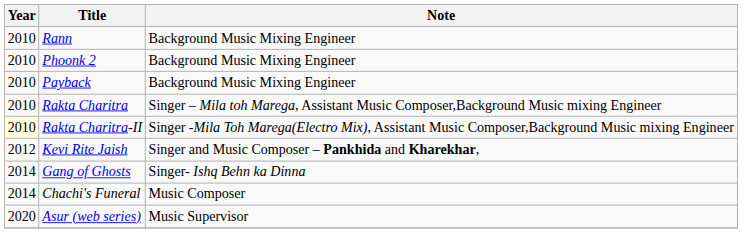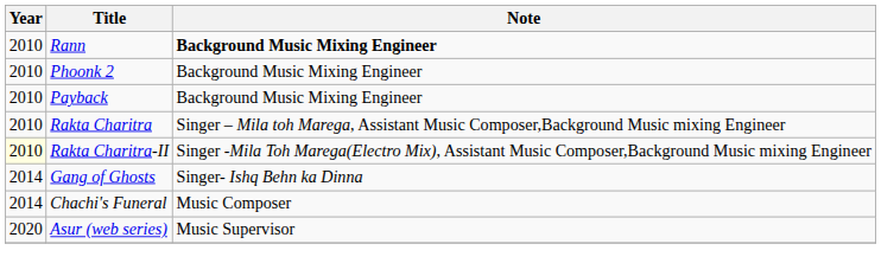 <table class="wikitable sortable">
 <tr>
 <th>Year</th>
 <th>Title</th>
 <th>Note</th>
 </tr>
 <tr>
 <td>2010</td>
 <td><em><a href='#'>Rann</a></em></td>
-<td>Background Music Mixing Engineer</td>
+<td><strong>Background Music Mixing Engineer</strong></td>
 </tr>
 <tr>
 <td>2010</td>
 <td><em><a href='#'>Phoonk 2</a></em></td>
 <td>Background Music Mixing Engineer</td>
 </tr>
 <tr>
 <td>2010</td>
 <td><em><a href='#'>Payback</a></em></td>
 <td>Background Music Mixing Engineer</td>
 </tr>
 <tr>
 <td>2010</td>
 <td><em><a href='#'>Rakta Charitra</a></em></td>
 <td>Singer – <em>Mila toh Marega</em>, Assistant Music Composer,Background Music mixing Engineer</td>
 </tr>
 <tr>
 <td style="background: lightyellow;">2010</td>
 <td><em><a href='#'>Rakta Charitra</a>-II</em></td>
 <td>Singer -<em>Mila Toh Marega(Electro Mix)</em>, Assistant Music Composer,Background Music mixing Engineer</td>
 </tr>
 <tr>
-<td>2012</td>
-<td><em><a href='#'>Kevi Rite Jaish</a></em></td>
-<td>Singer and Music Composer – <strong>Pankhida</strong> and <strong>Kharekhar</strong>,</td>
-</tr>
-<tr>
 <td>2014</td>
 <td><em><a href='#'>Gang of Ghosts</a></em></td>
 <td>Singer- <em>Ishq Behn ka Dinna</em></td>
 </tr>
 <tr>
 <td>2014</td>
 <td><em>Chachi's Funeral</em></td>
 <td>Music Composer</td>
 </tr>
 <tr>
 <td>2020</td>
 <td><em><a href='#'>Asur (web series)</a></em></td>
 <td>Music Supervisor </td>
 </tr>
 <tr>
 </tr>
 </table>
